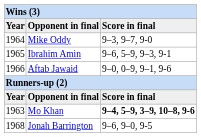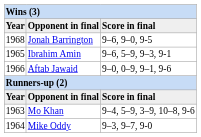 <table cellpadding="2" cellspacing="0" border="1" style="font-size: 95%; border: #aaa solid 1px; border-collapse: collapse;">
 <tr bgcolor="#c7dcf6">
 <td colspan="3"><strong>Wins (3)</strong></td>
 </tr>
 <tr bgcolor="#efefef">
 <td><strong>Year</strong></td>
 <td><strong>Opponent in final</strong></td>
 <td><strong>Score in final</strong></td>
 </tr>
 <tr>
-<td>1964</td>
-<td><a href='#'>Mike Oddy</a></td>
-<td>9–3, 9–7, 9-0</td>
+<td>1968</td>
+<td><a href='#'>Jonah Barrington</a></td>
+<td>9–6, 9–0, 9-5</td>
 </tr>
 <tr>
 <td>1965</td>
 <td><a href='#'>Ibrahim Amin</a></td>
 <td>9–6, 5–9, 9–3, 9-1</td>
 </tr>
 <tr>
 <td>1966</td>
 <td><a href='#'>Aftab Jawaid</a></td>
 <td>9–0, 0–9, 9–1, 9-6</td>
 </tr>
 <tr bgcolor="#c7dcf6">
 <td colspan="3"><strong>Runners-up (2)</strong></td>
 </tr>
 <tr bgcolor="#efefef">
 <td><strong>Year</strong></td>
 <td><strong>Opponent in final</strong></td>
 <td><strong>Score in final</strong></td>
 </tr>
 <tr>
 <td>1963</td>
 <td><a href='#'>Mo Khan</a></td>
-<td><strong>9–4, 5–9, 3–9, 10–8, 9-6</strong></td>
+<td>9–4, 5–9, 3–9, 10–8, 9-6</td>
 </tr>
 <tr>
-<td>1968</td>
-<td><a href='#'>Jonah Barrington</a></td>
-<td>9–6, 9–0, 9-5</td>
+<td>1964</td>
+<td><a href='#'>Mike Oddy</a></td>
+<td>9–3, 9–7, 9-0</td>
 </tr>
 </table>
